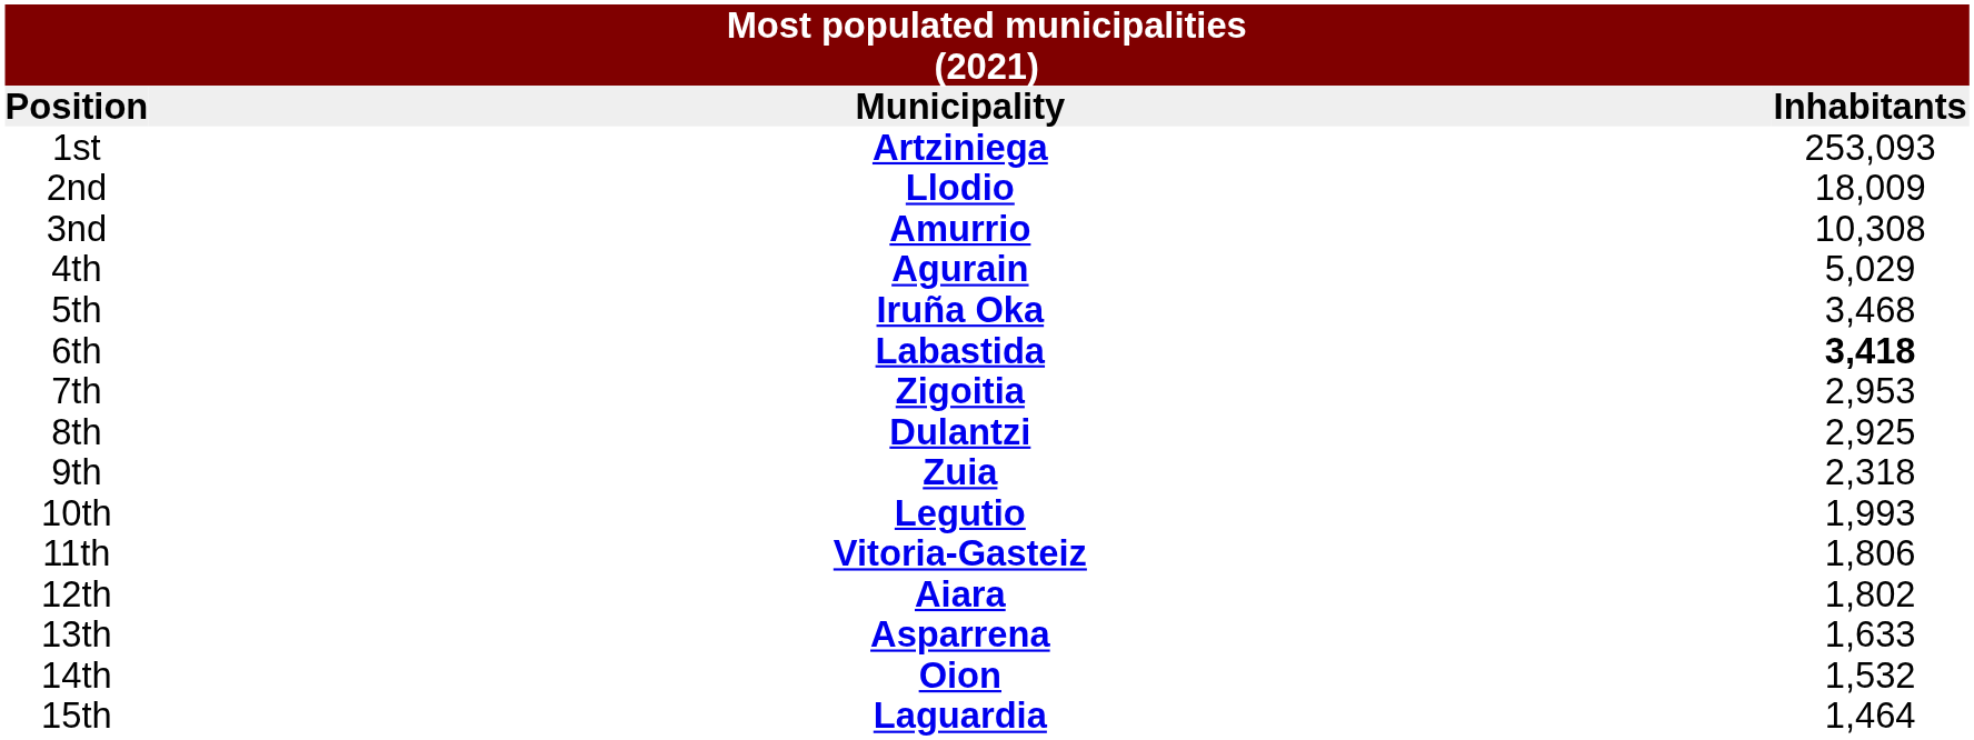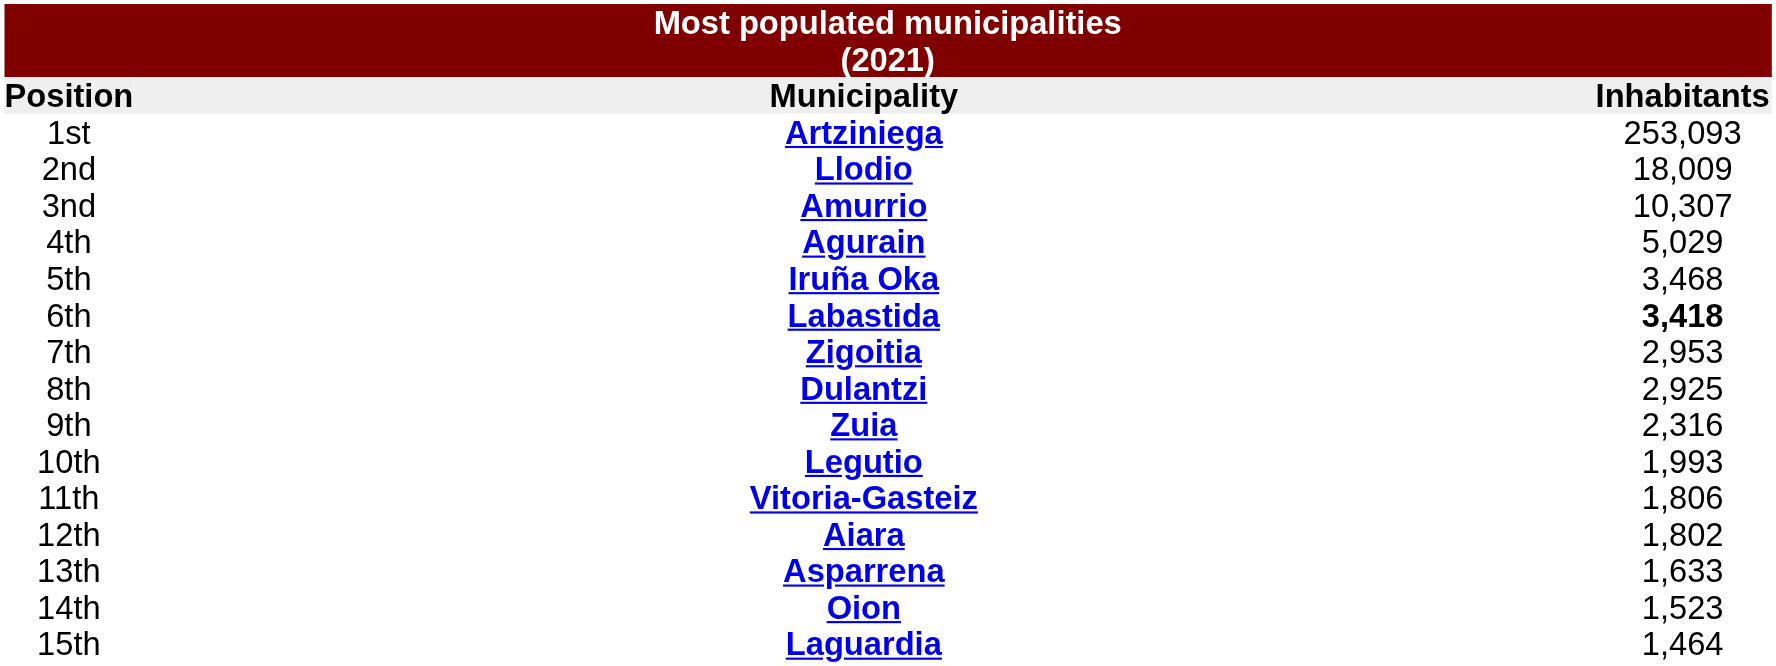 <table class="toc" cellpadding=0 cellspacing=0 width=65% style="float:left; text-align:center;clear:all; margin-left:10px; font-size:95%;">
 <tr>
 <th bgcolor=Maroon colspan=8 style="color:white;">Most populated municipalities<br>(2021)</th>
 </tr>
 <tr bgcolor=#efefef>
 <th width=4%>Position</th>
 <th width=86%>Municipality</th>
 <th width=10%>Inhabitants</th>
 </tr>
 <tr>
 <td>1st</td>
 <td><strong><a href='#'>Artziniega</a></strong></td>
 <td>253,093</td>
 </tr>
 <tr>
 <td>2nd</td>
 <td><strong><a href='#'>Llodio</a></strong></td>
 <td>18,009</td>
 </tr>
 <tr>
 <td>3nd</td>
 <td><strong><a href='#'>Amurrio</a></strong></td>
-<td>10,308</td>
+<td>10,307</td>
 </tr>
 <tr>
 <td>4th</td>
 <td><strong><a href='#'>Agurain</a></strong></td>
 <td>5,029</td>
 </tr>
 <tr>
 <td>5th</td>
 <td><strong><a href='#'>Iruña Oka</a></strong></td>
 <td>3,468</td>
 </tr>
 <tr>
 <td>6th</td>
 <td><strong><a href='#'>Labastida</a></strong></td>
 <td><strong>3,418</strong></td>
 </tr>
 <tr>
 <td>7th</td>
 <td><strong><a href='#'>Zigoitia</a></strong></td>
 <td>2,953</td>
 </tr>
 <tr>
 <td>8th</td>
 <td><strong><a href='#'>Dulantzi</a></strong></td>
 <td>2,925</td>
 </tr>
 <tr>
 <td>9th</td>
 <td><strong><a href='#'>Zuia</a></strong></td>
-<td>2,318</td>
+<td>2,316</td>
 </tr>
 <tr>
 <td>10th</td>
 <td><strong><a href='#'>Legutio</a></strong></td>
 <td>1,993</td>
 </tr>
 <tr>
 <td>11th</td>
 <td><strong><a href='#'>Vitoria-Gasteiz</a></strong></td>
 <td>1,806</td>
 </tr>
 <tr>
 <td>12th</td>
 <td><strong><a href='#'>Aiara</a></strong></td>
 <td>1,802</td>
 </tr>
 <tr>
 <td>13th</td>
 <td><strong><a href='#'>Asparrena</a></strong></td>
 <td>1,633</td>
 </tr>
 <tr>
 <td>14th</td>
 <td><strong><a href='#'>Oion</a></strong></td>
-<td>1,532</td>
+<td>1,523</td>
 </tr>
 <tr>
 <td>15th</td>
 <td><strong><a href='#'>Laguardia</a></strong></td>
 <td>1,464</td>
 </tr>
 <tr>
 </tr>
 </table>
